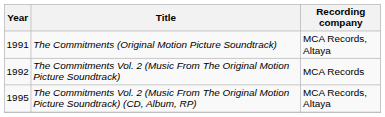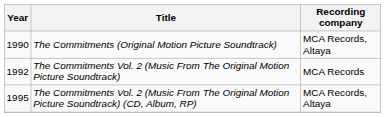 <table class="wikitable sortable">
 <tr>
 <th>Year</th>
 <th>Title</th>
 <th>Recording company</th>
 </tr>
 <tr>
-<td>1991</td>
+<td>1990</td>
 <td><em>The Commitments (Original Motion Picture Soundtrack)</em></td>
 <td>MCA Records, Altaya</td>
 </tr>
 <tr>
 <td>1992</td>
 <td><em>The Commitments Vol. 2 (Music From The Original Motion Picture Soundtrack)</em></td>
 <td>MCA Records</td>
 </tr>
 <tr>
 <td>1995</td>
 <td><em>The Commitments Vol. 2 (Music From The Original Motion Picture Soundtrack) (CD, Album, RP)</em></td>
 <td>MCA Records, Altaya</td>
 </tr>
 <tr>
 </tr>
 </table>
